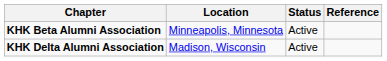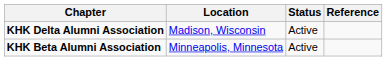 <table class="wikitable">
 <tr>
 <th>Chapter</th>
 <th>Location</th>
 <th>Status</th>
 <th>Reference</th>
 </tr>
 <tr>
+<td><strong>KHK Delta Alumni Association</strong></td>
+<td><a href='#'>Madison, Wisconsin</a></td>
+<td>Active</td>
+<td></td>
+</tr>
+<tr>
 <td><strong>KHK Beta Alumni Association</strong></td>
 <td><a href='#'>Minneapolis, Minnesota</a></td>
 <td>Active</td>
 <td></td>
 </tr>
-<tr>
-<td><strong>KHK Delta Alumni Association</strong></td>
-<td><a href='#'>Madison, Wisconsin</a></td>
-<td>Active</td>
-<td></td>
-</tr>
 </table>
